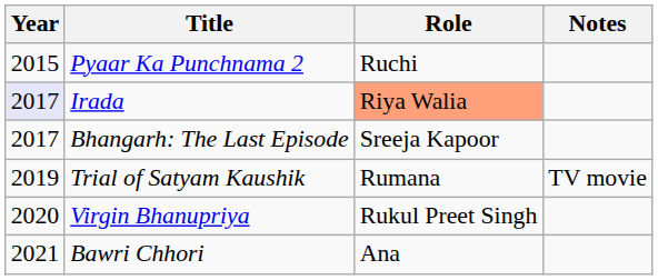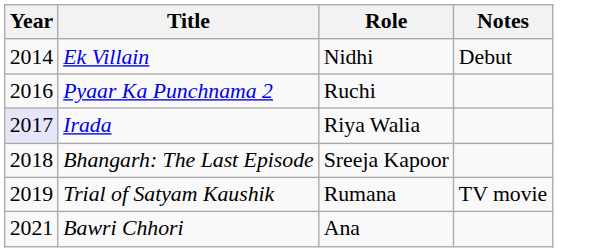 <table class="wikitable">
 <tr>
 <th>Year</th>
 <th>Title</th>
 <th>Role</th>
 <th>Notes</th>
 </tr>
 <tr>
-<td>2015</td>
+<td>2014</td>
+<td><em><a href='#'>Ek Villain</a></em></td>
+<td>Nidhi</td>
+<td>Debut</td>
+</tr>
+<tr>
+<td>2016</td>
 <td><em><a href='#'>Pyaar Ka Punchnama 2</a></em></td>
 <td>Ruchi</td>
 <td></td>
 </tr>
 <tr>
 <td style="background: lavender;">2017</td>
 <td><em><a href='#'>Irada</a></em></td>
-<td style="background: lightsalmon;">Riya Walia</td>
+<td>Riya Walia</td>
 <td></td>
 </tr>
 <tr>
-<td>2017</td>
+<td>2018</td>
 <td><em>Bhangarh: The Last Episode</em></td>
 <td>Sreeja Kapoor</td>
 <td></td>
 </tr>
 <tr>
 <td>2019</td>
 <td><em>Trial of Satyam Kaushik</em></td>
 <td>Rumana</td>
 <td>TV movie</td>
 </tr>
 <tr>
-<td>2020</td>
-<td><em><a href='#'>Virgin Bhanupriya</a></em></td>
-<td>Rukul Preet Singh</td>
-<td></td>
-</tr>
-<tr>
 <td>2021</td>
 <td><em>Bawri Chhori</em></td>
 <td>Ana</td>
 <td></td>
 </tr>
 </table>
